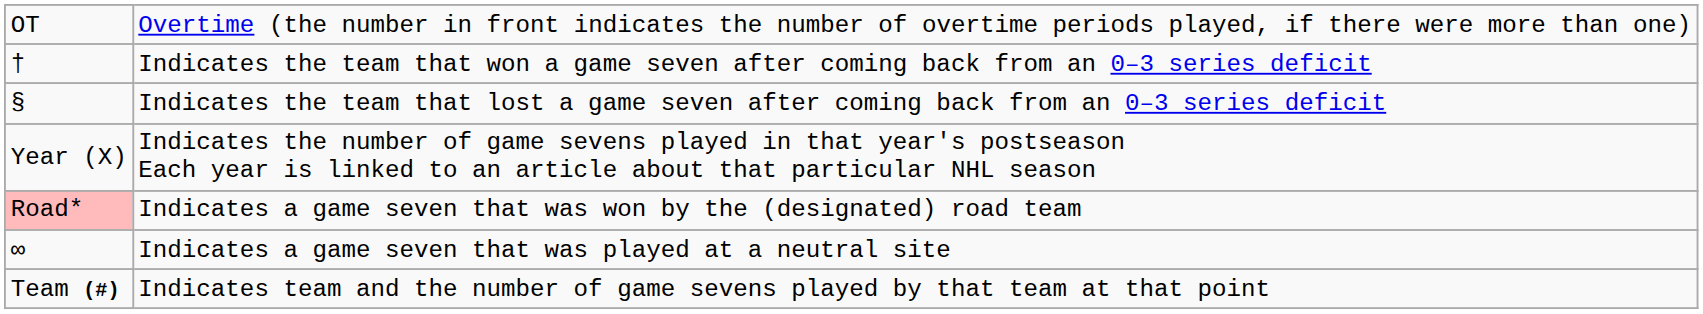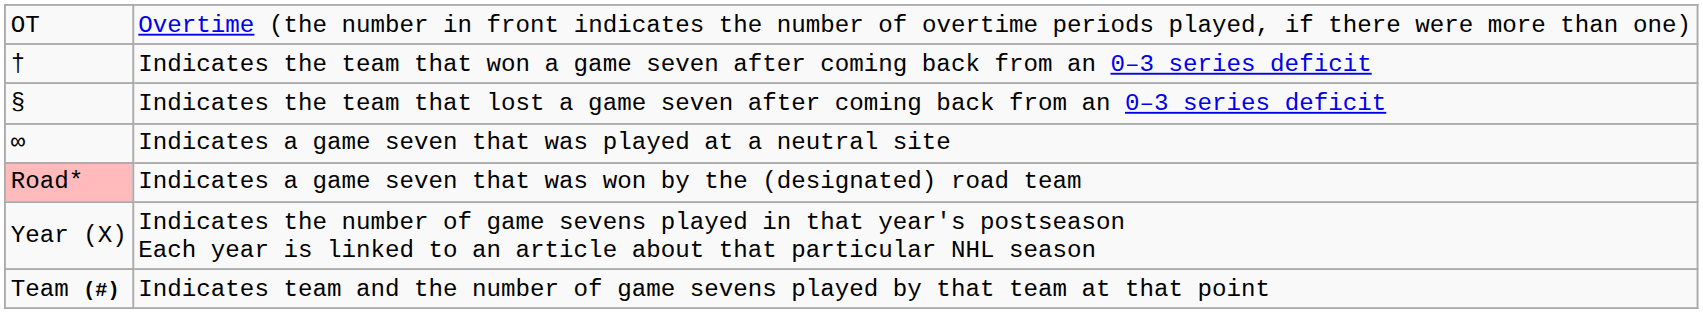 <table class="wikitable">
 <tr>
 <td>OT</td>
 <td><a href='#'>Overtime</a> (the number in front indicates the number of overtime periods played, if there were more than one)</td>
 </tr>
 <tr>
 <td>†</td>
 <td>Indicates the team that won a game seven after coming back from an <a href='#'> 0–3 series deficit</a></td>
 </tr>
 <tr>
 <td>§</td>
 <td>Indicates the team that lost a game seven after coming back from an <a href='#'> 0–3 series deficit</a></td>
 </tr>
 <tr>
-<td>Year (X)</td>
-<td>Indicates the number of game sevens played in that year's postseason<br>Each year is linked to an article about that particular NHL season</td>
+<td>∞</td>
+<td>Indicates a game seven that was played at a neutral site</td>
 </tr>
 <tr>
 <td style="background-color:#ffbbbb">Road*</td>
 <td>Indicates a game seven that was won by the (designated) road team</td>
 </tr>
 <tr>
-<td>∞</td>
-<td>Indicates a game seven that was played at a neutral site</td>
+<td>Year (X)</td>
+<td>Indicates the number of game sevens played in that year's postseason<br>Each year is linked to an article about that particular NHL season</td>
 </tr>
 <tr>
 <td>Team <small><strong>(#)</strong></small></td>
 <td>Indicates team and the number of game sevens played by that team at that point</td>
 </tr>
 </table>
